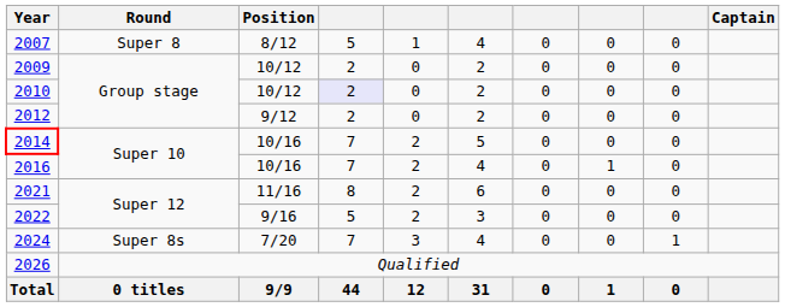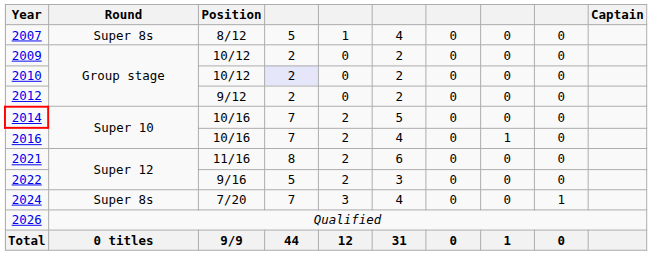 <table class="wikitable" style="text-align:center">
 <tr>
 <th scope=col>Year</th>
 <th width=150>Round</th>
 <th width=50>Position</th>
 <th width=50></th>
 <th width=50></th>
 <th width=50></th>
 <th width=50></th>
 <th width=50></th>
 <th width=50></th>
 <th width=50>Captain</th>
 </tr>
 <tr>
 <td> <a href='#'>2007</a></td>
-<td>Super 8</td>
+<td>Super 8s</td>
 <td>8/12</td>
 <td>5</td>
 <td>1</td>
 <td>4</td>
 <td>0</td>
 <td>0</td>
 <td>0</td>
 <td></td>
 </tr>
 <tr>
 <td> <a href='#'>2009</a></td>
 <td rowspan=3>Group stage</td>
 <td>10/12</td>
 <td>2</td>
 <td>0</td>
 <td>2</td>
 <td>0</td>
 <td>0</td>
 <td>0</td>
 <td></td>
 </tr>
 <tr>
 <td> <a href='#'>2010</a></td>
 <td>10/12</td>
 <td style="background: lavender;">2</td>
 <td>0</td>
 <td>2</td>
 <td>0</td>
 <td>0</td>
 <td>0</td>
 <td></td>
 </tr>
 <tr>
 <td> <a href='#'>2012</a></td>
 <td>9/12</td>
 <td>2</td>
 <td>0</td>
 <td>2</td>
 <td>0</td>
 <td>0</td>
 <td>0</td>
 <td></td>
 </tr>
 <tr>
 <td style="border:2px solid red"> <a href='#'>2014</a></td>
 <td rowspan=2>Super 10</td>
 <td>10/16</td>
 <td>7</td>
 <td>2</td>
 <td>5</td>
 <td>0</td>
 <td>0</td>
 <td>0</td>
 <td></td>
 </tr>
 <tr>
 <td> <a href='#'>2016</a></td>
 <td>10/16</td>
 <td>7</td>
 <td>2</td>
 <td>4</td>
 <td>0</td>
 <td>1</td>
 <td>0</td>
 <td></td>
 </tr>
 <tr>
 <td>  <a href='#'>2021</a></td>
 <td rowspan=2>Super 12</td>
 <td>11/16</td>
 <td>8</td>
 <td>2</td>
 <td>6</td>
 <td>0</td>
 <td>0</td>
 <td>0</td>
 <td></td>
 </tr>
 <tr>
 <td> <a href='#'>2022</a></td>
 <td>9/16</td>
 <td>5</td>
 <td>2</td>
 <td>3</td>
 <td>0</td>
 <td>0</td>
 <td>0</td>
 <td></td>
 </tr>
 <tr>
 <td>  <a href='#'>2024</a></td>
 <td>Super 8s</td>
 <td>7/20</td>
 <td>7</td>
 <td>3</td>
 <td>4</td>
 <td>0</td>
 <td>0</td>
 <td>1</td>
 <td></td>
 </tr>
 <tr>
 <td>  <a href='#'>2026</a></td>
 <td colspan=9><em>Qualified</em></td>
 </tr>
 <tr>
 <th>Total</th>
 <th>0 titles</th>
 <th>9/9</th>
 <th>44</th>
 <th>12</th>
 <th>31</th>
 <th>0</th>
 <th>1</th>
 <th>0</th>
 <th></th>
 </tr>
 </table>
